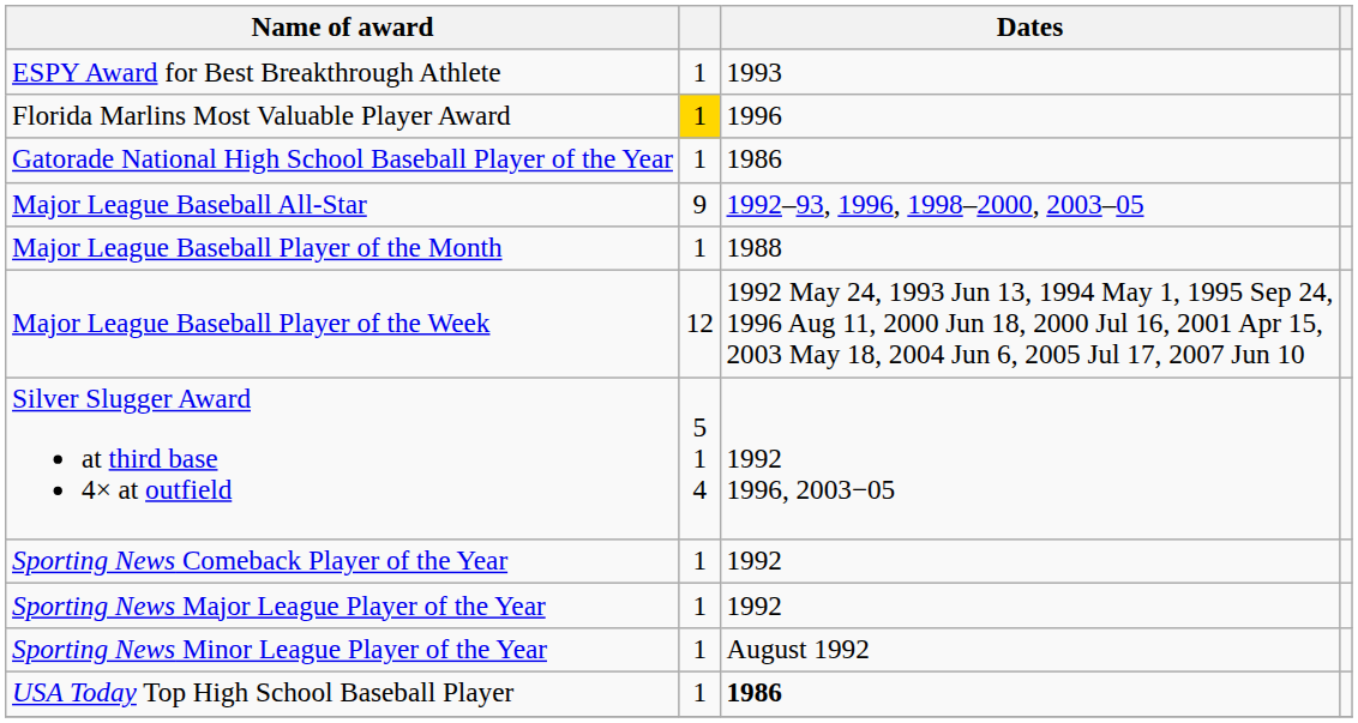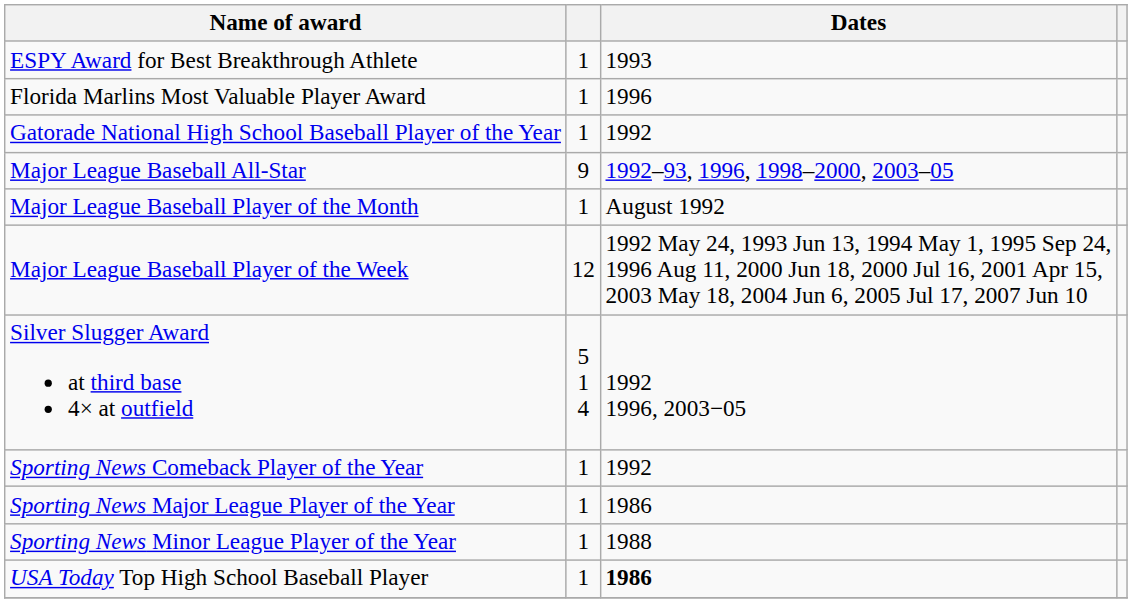 <table class="wikitable" margin: 5px; text-align: center;>
 <tr>
 <th>Name of award</th>
 <th></th>
 <th>Dates</th>
 <th></th>
 </tr>
 <tr>
 <td><a href='#'>ESPY Award</a> for Best Breakthrough Athlete</td>
 <td align="center">1</td>
 <td>1993</td>
 <td></td>
 </tr>
 <tr>
 <td>Florida Marlins Most Valuable Player Award</td>
-<td align="center" style="background: gold;">1</td>
+<td align="center">1</td>
 <td>1996</td>
 <td></td>
 </tr>
 <tr>
 <td><a href='#'>Gatorade National High School Baseball Player of the Year</a></td>
 <td align="center">1</td>
-<td>1986</td>
+<td>1992</td>
 <td></td>
 </tr>
 <tr>
 <td><a href='#'>Major League Baseball All-Star</a></td>
 <td align="center">9</td>
 <td><a href='#'>1992</a>–<a href='#'>93</a>, <a href='#'>1996</a>, <a href='#'>1998</a>–<a href='#'>2000</a>, <a href='#'>2003</a>–<a href='#'>05</a></td>
 <td></td>
 </tr>
 <tr>
 <td><a href='#'>Major League Baseball Player of the Month</a></td>
 <td align="center">1</td>
-<td>1988</td>
+<td>August 1992</td>
 <td></td>
 </tr>
 <tr>
 <td><a href='#'>Major League Baseball Player of the Week</a></td>
 <td align="center">12</td>
 <td>1992 May 24, 1993 Jun 13, 1994 May 1, 1995 Sep 24,<br> 1996 Aug 11, 2000 Jun 18, 2000 Jul 16, 2001 Apr 15,<br> 2003 May 18, 2004 Jun 6, 2005 Jul 17, 2007 Jun 10</td>
 <td></td>
 </tr>
 <tr>
 <td><a href='#'>Silver Slugger Award</a><br><ul><li>at <a href='#'>third base</a></li><li>4× at <a href='#'>outfield</a></li></ul></td>
 <td align="center">5<br>1<br>4</td>
 <td><br>1992 <br> 1996, 2003−05</td>
 <td></td>
 </tr>
 <tr>
 <td><a href='#'><em>Sporting News</em> Comeback Player of the Year</a></td>
 <td align="center">1</td>
 <td>1992</td>
 <td></td>
 </tr>
 <tr>
 <td><a href='#'><em>Sporting News</em> Major League Player of the Year</a></td>
 <td align="center">1</td>
-<td>1992</td>
+<td>1986</td>
 <td></td>
 </tr>
 <tr>
 <td><a href='#'><em>Sporting News</em> Minor League Player of the Year</a></td>
 <td align="center">1</td>
-<td>August 1992</td>
+<td>1988</td>
 <td></td>
 </tr>
 <tr>
 <td><em><a href='#'>USA Today</a></em> Top High School Baseball Player</td>
 <td align="center">1</td>
 <td><strong>1986</strong></td>
 <td></td>
 </tr>
 <tr>
 </tr>
 </table>
